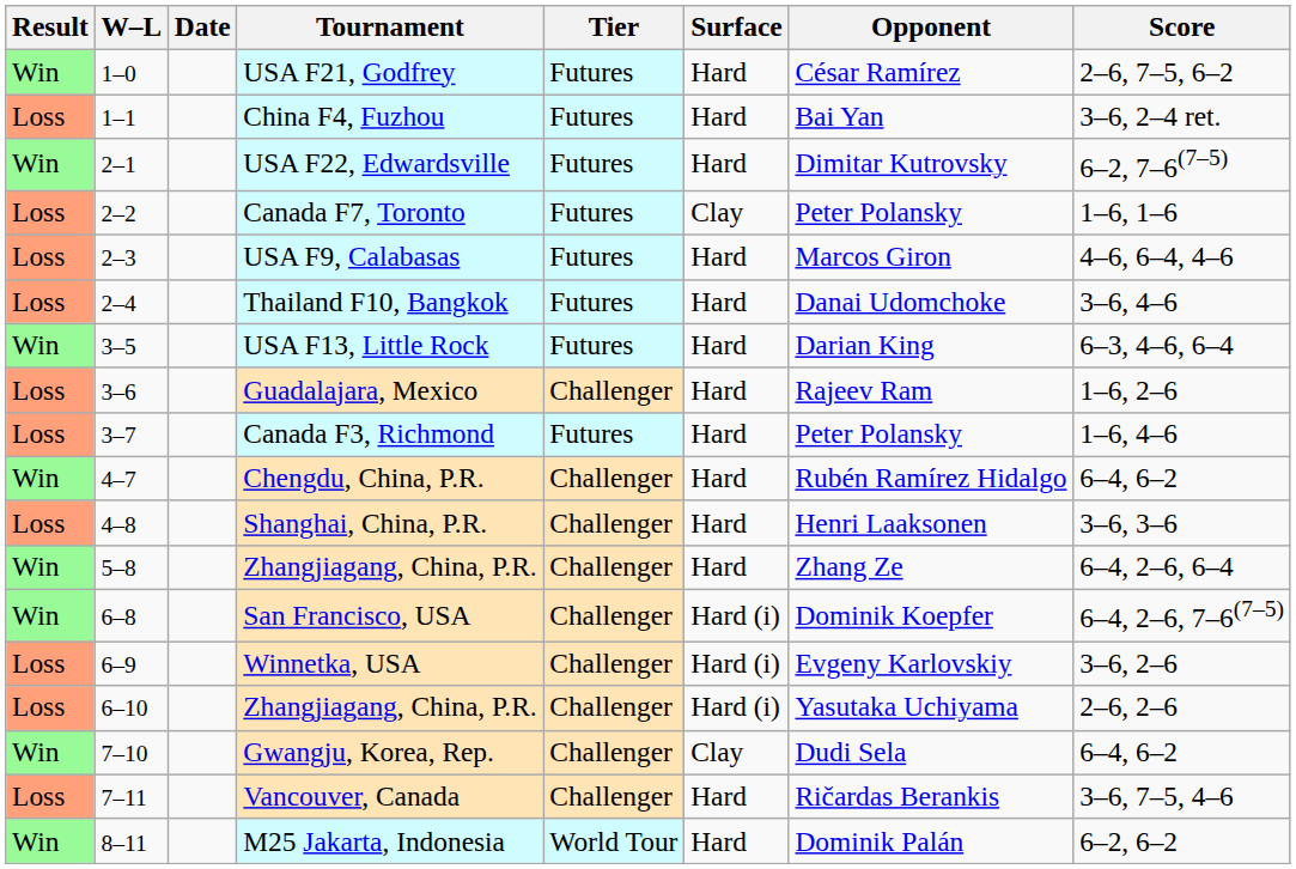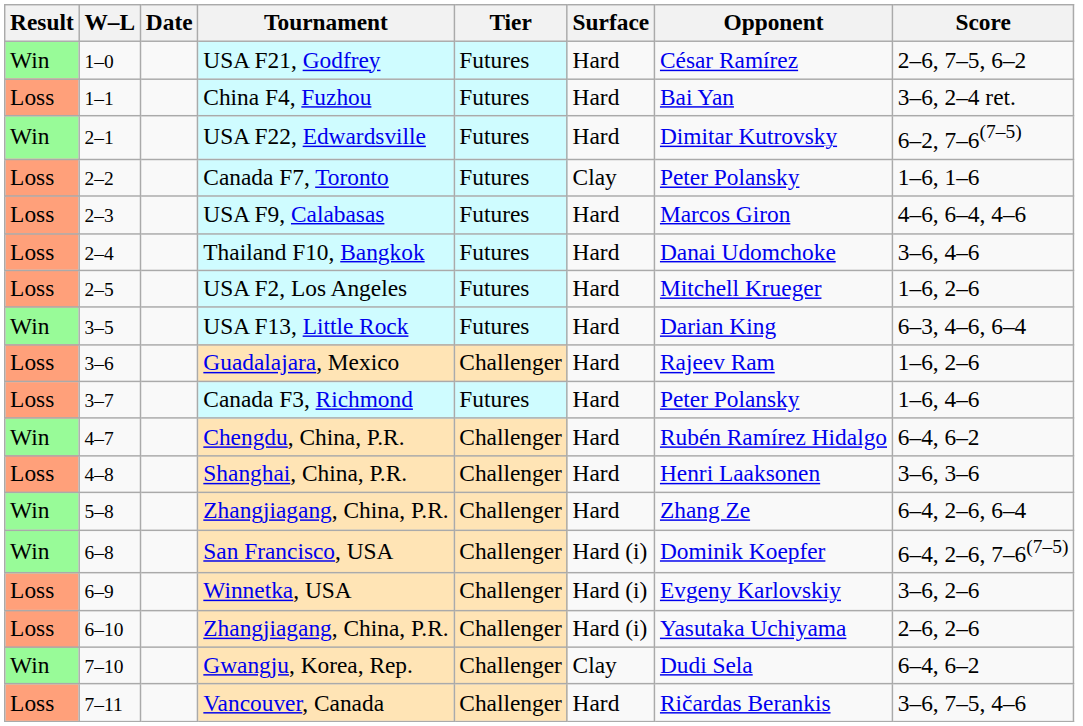 <table class="sortable wikitable">
 <tr>
 <th>Result</th>
 <th class="unsortable">W–L</th>
 <th>Date</th>
 <th>Tournament</th>
 <th>Tier</th>
 <th>Surface</th>
 <th>Opponent</th>
 <th class="unsortable">Score</th>
 </tr>
 <tr>
 <td bgcolor=98FB98>Win</td>
 <td><small>1–0</small></td>
 <td></td>
 <td style="background:#cffcff;">USA F21, <a href='#'>Godfrey</a></td>
 <td style="background:#cffcff;">Futures</td>
 <td>Hard</td>
 <td> <a href='#'>César Ramírez</a></td>
 <td>2–6, 7–5, 6–2</td>
 </tr>
 <tr>
 <td bgcolor=FFA07A>Loss</td>
 <td><small>1–1</small></td>
 <td></td>
 <td style="background:#cffcff;">China F4, <a href='#'>Fuzhou</a></td>
 <td style="background:#cffcff;">Futures</td>
 <td>Hard</td>
 <td> <a href='#'>Bai Yan</a></td>
 <td>3–6, 2–4 ret.</td>
 </tr>
 <tr>
 <td bgcolor=98FB98>Win</td>
 <td><small>2–1</small></td>
 <td></td>
 <td style="background:#cffcff;">USA F22, <a href='#'>Edwardsville</a></td>
 <td style="background:#cffcff;">Futures</td>
 <td>Hard</td>
 <td> <a href='#'>Dimitar Kutrovsky</a></td>
 <td>6–2, 7–6<sup>(7–5)</sup></td>
 </tr>
 <tr>
 <td bgcolor=FFA07A>Loss</td>
 <td><small>2–2</small></td>
 <td></td>
 <td style="background:#cffcff;">Canada F7, <a href='#'>Toronto</a></td>
 <td style="background:#cffcff;">Futures</td>
 <td>Clay</td>
 <td> <a href='#'>Peter Polansky</a></td>
 <td>1–6, 1–6</td>
 </tr>
 <tr>
 <td bgcolor=FFA07A>Loss</td>
 <td><small>2–3</small></td>
 <td></td>
 <td style="background:#cffcff;">USA F9, <a href='#'>Calabasas</a></td>
 <td style="background:#cffcff;">Futures</td>
 <td>Hard</td>
 <td> <a href='#'>Marcos Giron</a></td>
 <td>4–6, 6–4, 4–6</td>
 </tr>
 <tr>
 <td bgcolor=FFA07A>Loss</td>
 <td><small>2–4</small></td>
 <td></td>
 <td style="background:#cffcff;">Thailand F10, <a href='#'>Bangkok</a></td>
 <td style="background:#cffcff;">Futures</td>
 <td>Hard</td>
 <td> <a href='#'>Danai Udomchoke</a></td>
 <td>3–6, 4–6</td>
+</tr>
+<tr>
+<td bgcolor=FFA07A>Loss</td>
+<td><small>2–5</small></td>
+<td></td>
+<td style="background:#cffcff;">USA F2, Los Angeles</td>
+<td style="background:#cffcff;">Futures</td>
+<td>Hard</td>
+<td> <a href='#'>Mitchell Krueger</a></td>
+<td>1–6, 2–6</td>
 </tr>
 <tr>
 <td bgcolor=98FB98>Win</td>
 <td><small>3–5</small></td>
 <td></td>
 <td style="background:#cffcff;">USA F13, <a href='#'>Little Rock</a></td>
 <td style="background:#cffcff;">Futures</td>
 <td>Hard</td>
 <td> <a href='#'>Darian King</a></td>
 <td>6–3, 4–6, 6–4</td>
 </tr>
 <tr>
 <td bgcolor=FFA07A>Loss</td>
 <td><small>3–6</small></td>
 <td><a href='#'></a></td>
 <td style="background:moccasin;"><a href='#'>Guadalajara</a>, Mexico</td>
 <td style="background:moccasin;">Challenger</td>
 <td>Hard</td>
 <td> <a href='#'>Rajeev Ram</a></td>
 <td>1–6, 2–6</td>
 </tr>
 <tr>
 <td bgcolor=FFA07A>Loss</td>
 <td><small>3–7</small></td>
 <td></td>
 <td style="background:#cffcff;">Canada F3, <a href='#'>Richmond</a></td>
 <td style="background:#cffcff;">Futures</td>
 <td>Hard</td>
 <td> <a href='#'>Peter Polansky</a></td>
 <td>1–6, 4–6</td>
 </tr>
 <tr>
 <td bgcolor=98FB98>Win</td>
 <td><small>4–7</small></td>
 <td><a href='#'></a></td>
 <td style="background:moccasin;"><a href='#'>Chengdu</a>, China, P.R.</td>
 <td style="background:moccasin;">Challenger</td>
 <td>Hard</td>
 <td> <a href='#'>Rubén Ramírez Hidalgo</a></td>
 <td>6–4, 6–2</td>
 </tr>
 <tr>
 <td bgcolor=FFA07A>Loss</td>
 <td><small>4–8</small></td>
 <td><a href='#'></a></td>
 <td style="background:moccasin;"><a href='#'>Shanghai</a>, China, P.R.</td>
 <td style="background:moccasin;">Challenger</td>
 <td>Hard</td>
 <td> <a href='#'>Henri Laaksonen</a></td>
 <td>3–6, 3–6</td>
 </tr>
 <tr>
 <td bgcolor=98FB98>Win</td>
 <td><small>5–8</small></td>
 <td><a href='#'></a></td>
 <td style="background:moccasin;"><a href='#'>Zhangjiagang</a>, China, P.R.</td>
 <td style="background:moccasin;">Challenger</td>
 <td>Hard</td>
 <td> <a href='#'>Zhang Ze</a></td>
 <td>6–4, 2–6, 6–4</td>
 </tr>
 <tr>
 <td bgcolor=98FB98>Win</td>
 <td><small>6–8</small></td>
 <td><a href='#'></a></td>
 <td style="background:moccasin;"><a href='#'>San Francisco</a>, USA</td>
 <td style="background:moccasin;">Challenger</td>
 <td>Hard (i)</td>
 <td> <a href='#'>Dominik Koepfer</a></td>
 <td>6–4, 2–6, 7–6<sup>(7–5)</sup></td>
 </tr>
 <tr>
 <td bgcolor=FFA07A>Loss</td>
 <td><small>6–9</small></td>
 <td><a href='#'></a></td>
 <td style="background:moccasin;"><a href='#'>Winnetka</a>, USA</td>
 <td style="background:moccasin;">Challenger</td>
 <td>Hard (i)</td>
 <td> <a href='#'>Evgeny Karlovskiy</a></td>
 <td>3–6, 2–6</td>
 </tr>
 <tr>
 <td bgcolor=FFA07A>Loss</td>
 <td><small>6–10</small></td>
 <td><a href='#'></a></td>
 <td style="background:moccasin;"><a href='#'>Zhangjiagang</a>, China, P.R.</td>
 <td style="background:moccasin;">Challenger</td>
 <td>Hard (i)</td>
 <td> <a href='#'>Yasutaka Uchiyama</a></td>
 <td>2–6, 2–6</td>
 </tr>
 <tr>
 <td bgcolor=98FB98>Win</td>
 <td><small>7–10</small></td>
 <td><a href='#'></a></td>
 <td style="background:moccasin;"><a href='#'>Gwangju</a>, Korea, Rep.</td>
 <td style="background:moccasin;">Challenger</td>
 <td>Clay</td>
 <td> <a href='#'>Dudi Sela</a></td>
 <td>6–4, 6–2</td>
 </tr>
 <tr>
 <td bgcolor=FFA07A>Loss</td>
 <td><small>7–11</small></td>
 <td><a href='#'></a></td>
 <td style="background:moccasin;"><a href='#'>Vancouver</a>, Canada</td>
 <td style="background:moccasin;">Challenger</td>
 <td>Hard</td>
 <td> <a href='#'>Ričardas Berankis</a></td>
 <td>3–6, 7–5, 4–6</td>
 </tr>
-<tr>
-<td bgcolor=98FB98>Win</td>
-<td><small>8–11</small></td>
-<td></td>
-<td style="background:#cffcff;">M25 <a href='#'>Jakarta</a>, Indonesia</td>
-<td style="background:#cffcff;">World Tour</td>
-<td>Hard</td>
-<td> <a href='#'>Dominik Palán</a></td>
-<td>6–2, 6–2</td>
-</tr>
 </table>
